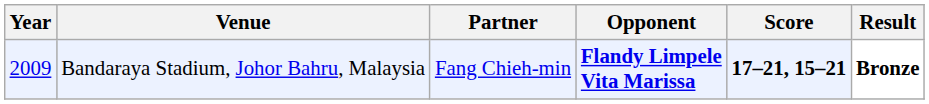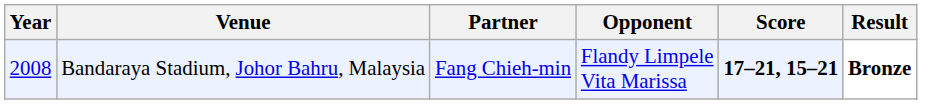 <table class="sortable wikitable" style="font-size:90%;">
 <tr>
 <th>Year</th>
 <th>Venue</th>
 <th>Partner</th>
 <th>Opponent</th>
 <th>Score</th>
 <th>Result</th>
 </tr>
 <tr style="background:#ECF2FF">
-<td align="center"><a href='#'>2009</a></td>
+<td align="center"><a href='#'>2008</a></td>
 <td align="left">Bandaraya Stadium, <a href='#'>Johor Bahru</a>, Malaysia</td>
 <td align="left"> <a href='#'>Fang Chieh-min</a></td>
-<td align="left"><strong> <a href='#'>Flandy Limpele</a><br> <a href='#'>Vita Marissa</a></strong></td>
+<td align="left"> <a href='#'>Flandy Limpele</a><br> <a href='#'>Vita Marissa</a></td>
 <td align="left"><strong>17–21, 15–21</strong></td>
 <td style="text-align:left; background:white"> <strong>Bronze</strong></td>
 </tr>
 </table>
